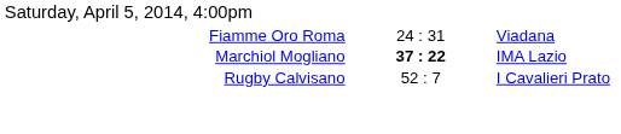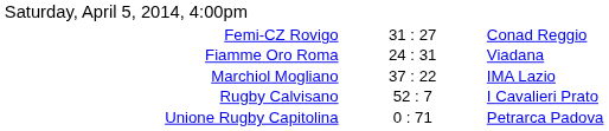 <table style="width:70%;" cellspacing="1">
 <tr>
 <th width=35%></th>
 <th width=15%></th>
 <th></th>
 </tr>
 <tr>
 <td>Saturday, April 5, 2014, 4:00pm</td>
 </tr>
 <tr style=font-size:90%>
+<td align=right><a href='#'>Femi-CZ Rovigo</a></td>
+<td align=center>31 : 27</td>
+<td><a href='#'>Conad Reggio</a></td>
+</tr>
+<tr style=font-size:90%>
 <td align=right><a href='#'>Fiamme Oro Roma</a></td>
 <td align=center>24 : 31</td>
 <td><a href='#'>Viadana</a></td>
 </tr>
 <tr style=font-size:90%>
 <td align=right><a href='#'>Marchiol Mogliano</a></td>
-<td align=center><strong>37 : 22</strong></td>
+<td align=center>37 : 22</td>
 <td><a href='#'>IMA Lazio</a></td>
 </tr>
 <tr style=font-size:90%>
 <td align=right><a href='#'>Rugby Calvisano</a></td>
 <td align=center>52 : 7</td>
 <td><a href='#'>I Cavalieri Prato</a></td>
 </tr>
+<tr style=font-size:90%>
+<td align=right><a href='#'>Unione Rugby Capitolina</a></td>
+<td align=center>0 : 71</td>
+<td><a href='#'>Petrarca Padova</a></td>
+</tr>
 </table>
